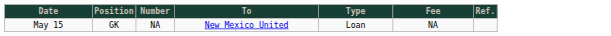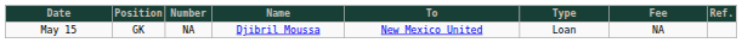 <table class="wikitable" style="text-align:center; font-size:90%; ">
 <tr>
 <th style= "background:#183F36; color:#C6BEB1; width:120px;">Date</th>
 <th style="background:#183F36; color:#C6BEB1; width:50px;">Position</th>
 <th style="background:#183F36; color:#C6BEB1; width:50px;">Number</th>
+<th style="background:#183F36; color:#C6BEB1; width:150px;">Name</th>
 <th style="background:#183F36; color:#C6BEB1; width:200px;">To</th>
 <th style="background:#183F36; color:#C6BEB1; Width:100px;">Type</th>
 <th style="background:#183F36; color:#C6BEB1; width:110px;">Fee</th>
 <th style="background:#183F36; color:#C6BEB1; width:25px;">Ref.</th>
 </tr>
 <tr>
 <td>May 15</td>
 <td>GK</td>
 <td>NA</td>
+<td> <a href='#'>Djibril Moussa</a></td>
 <td> <a href='#'>New Mexico United</a></td>
 <td>Loan</td>
 <td>NA</td>
 <td></td>
 </tr>
 </table>
